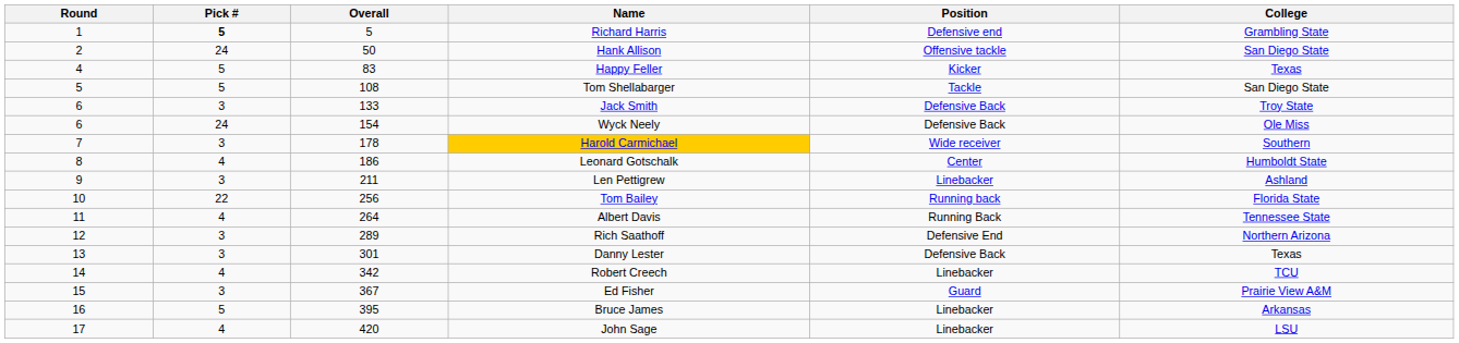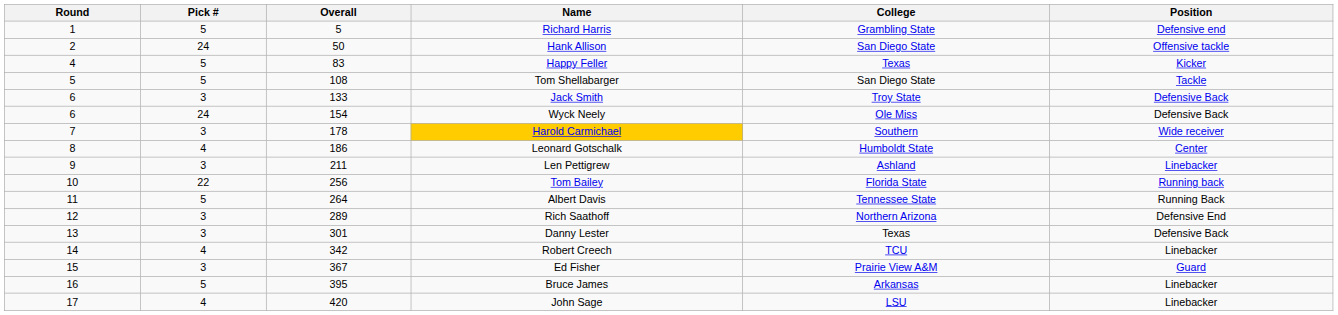 <table class="wikitable sortable sortable" style="width: 100%; text-align:center">
 <tr>
 <th>Round</th>
 <th>Pick #</th>
 <th>Overall</th>
 <th>Name</th>
+<th>College</th>
 <th>Position</th>
-<th>College</th>
 </tr>
 <tr>
 <td>1</td>
-<td><strong>5</strong></td>
+<td>5</td>
 <td>5</td>
 <td><a href='#'>Richard Harris</a></td>
+<td><a href='#'>Grambling State</a></td>
 <td><a href='#'>Defensive end</a></td>
-<td><a href='#'>Grambling State</a></td>
 </tr>
 <tr>
 <td>2</td>
 <td>24</td>
 <td>50</td>
 <td><a href='#'>Hank Allison</a></td>
+<td><a href='#'>San Diego State</a></td>
 <td><a href='#'>Offensive tackle</a></td>
-<td><a href='#'>San Diego State</a></td>
 </tr>
 <tr>
 <td>4</td>
 <td>5</td>
 <td>83</td>
 <td><a href='#'>Happy Feller</a></td>
+<td><a href='#'>Texas</a></td>
 <td><a href='#'>Kicker</a></td>
-<td><a href='#'>Texas</a></td>
 </tr>
 <tr>
 <td>5</td>
 <td>5</td>
 <td>108</td>
 <td>Tom Shellabarger</td>
+<td>San Diego State</td>
 <td><a href='#'>Tackle</a></td>
-<td>San Diego State</td>
 </tr>
 <tr>
 <td>6</td>
 <td>3</td>
 <td>133</td>
 <td><a href='#'>Jack Smith</a></td>
+<td><a href='#'>Troy State</a></td>
 <td><a href='#'>Defensive Back</a></td>
-<td><a href='#'>Troy State</a></td>
 </tr>
 <tr>
 <td>6</td>
 <td>24</td>
 <td>154</td>
 <td>Wyck Neely</td>
+<td><a href='#'>Ole Miss</a></td>
 <td>Defensive Back</td>
-<td><a href='#'>Ole Miss</a></td>
 </tr>
 <tr>
 <td>7</td>
 <td>3</td>
 <td>178</td>
 <td bgcolor=#FFCC00><a href='#'>Harold Carmichael</a></td>
+<td><a href='#'>Southern</a></td>
 <td><a href='#'>Wide receiver</a></td>
-<td><a href='#'>Southern</a></td>
 </tr>
 <tr>
 <td>8</td>
 <td>4</td>
 <td>186</td>
 <td>Leonard Gotschalk</td>
+<td><a href='#'>Humboldt State</a></td>
 <td><a href='#'>Center</a></td>
-<td><a href='#'>Humboldt State</a></td>
 </tr>
 <tr>
 <td>9</td>
 <td>3</td>
 <td>211</td>
 <td>Len Pettigrew</td>
+<td><a href='#'>Ashland</a></td>
 <td><a href='#'>Linebacker</a></td>
-<td><a href='#'>Ashland</a></td>
 </tr>
 <tr>
 <td>10</td>
 <td>22</td>
 <td>256</td>
 <td><a href='#'>Tom Bailey</a></td>
+<td><a href='#'>Florida State</a></td>
 <td><a href='#'>Running back</a></td>
-<td><a href='#'>Florida State</a></td>
 </tr>
 <tr>
 <td>11</td>
-<td>4</td>
+<td>5</td>
 <td>264</td>
 <td>Albert Davis</td>
+<td><a href='#'>Tennessee State</a></td>
 <td>Running Back</td>
-<td><a href='#'>Tennessee State</a></td>
 </tr>
 <tr>
 <td>12</td>
 <td>3</td>
 <td>289</td>
 <td>Rich Saathoff</td>
+<td><a href='#'>Northern Arizona</a></td>
 <td>Defensive End</td>
-<td><a href='#'>Northern Arizona</a></td>
 </tr>
 <tr>
 <td>13</td>
 <td>3</td>
 <td>301</td>
 <td>Danny Lester</td>
+<td>Texas</td>
 <td>Defensive Back</td>
-<td>Texas</td>
 </tr>
 <tr>
 <td>14</td>
 <td>4</td>
 <td>342</td>
 <td>Robert Creech</td>
+<td><a href='#'>TCU</a></td>
 <td>Linebacker</td>
-<td><a href='#'>TCU</a></td>
 </tr>
 <tr>
 <td>15</td>
 <td>3</td>
 <td>367</td>
 <td>Ed Fisher</td>
+<td><a href='#'>Prairie View A&M</a></td>
 <td><a href='#'>Guard</a></td>
-<td><a href='#'>Prairie View A&M</a></td>
 </tr>
 <tr>
 <td>16</td>
 <td>5</td>
 <td>395</td>
 <td>Bruce James</td>
+<td><a href='#'>Arkansas</a></td>
 <td>Linebacker</td>
-<td><a href='#'>Arkansas</a></td>
 </tr>
 <tr>
 <td>17</td>
 <td>4</td>
 <td>420</td>
 <td>John Sage</td>
+<td><a href='#'>LSU</a></td>
 <td>Linebacker</td>
-<td><a href='#'>LSU</a></td>
 </tr>
 </table>
